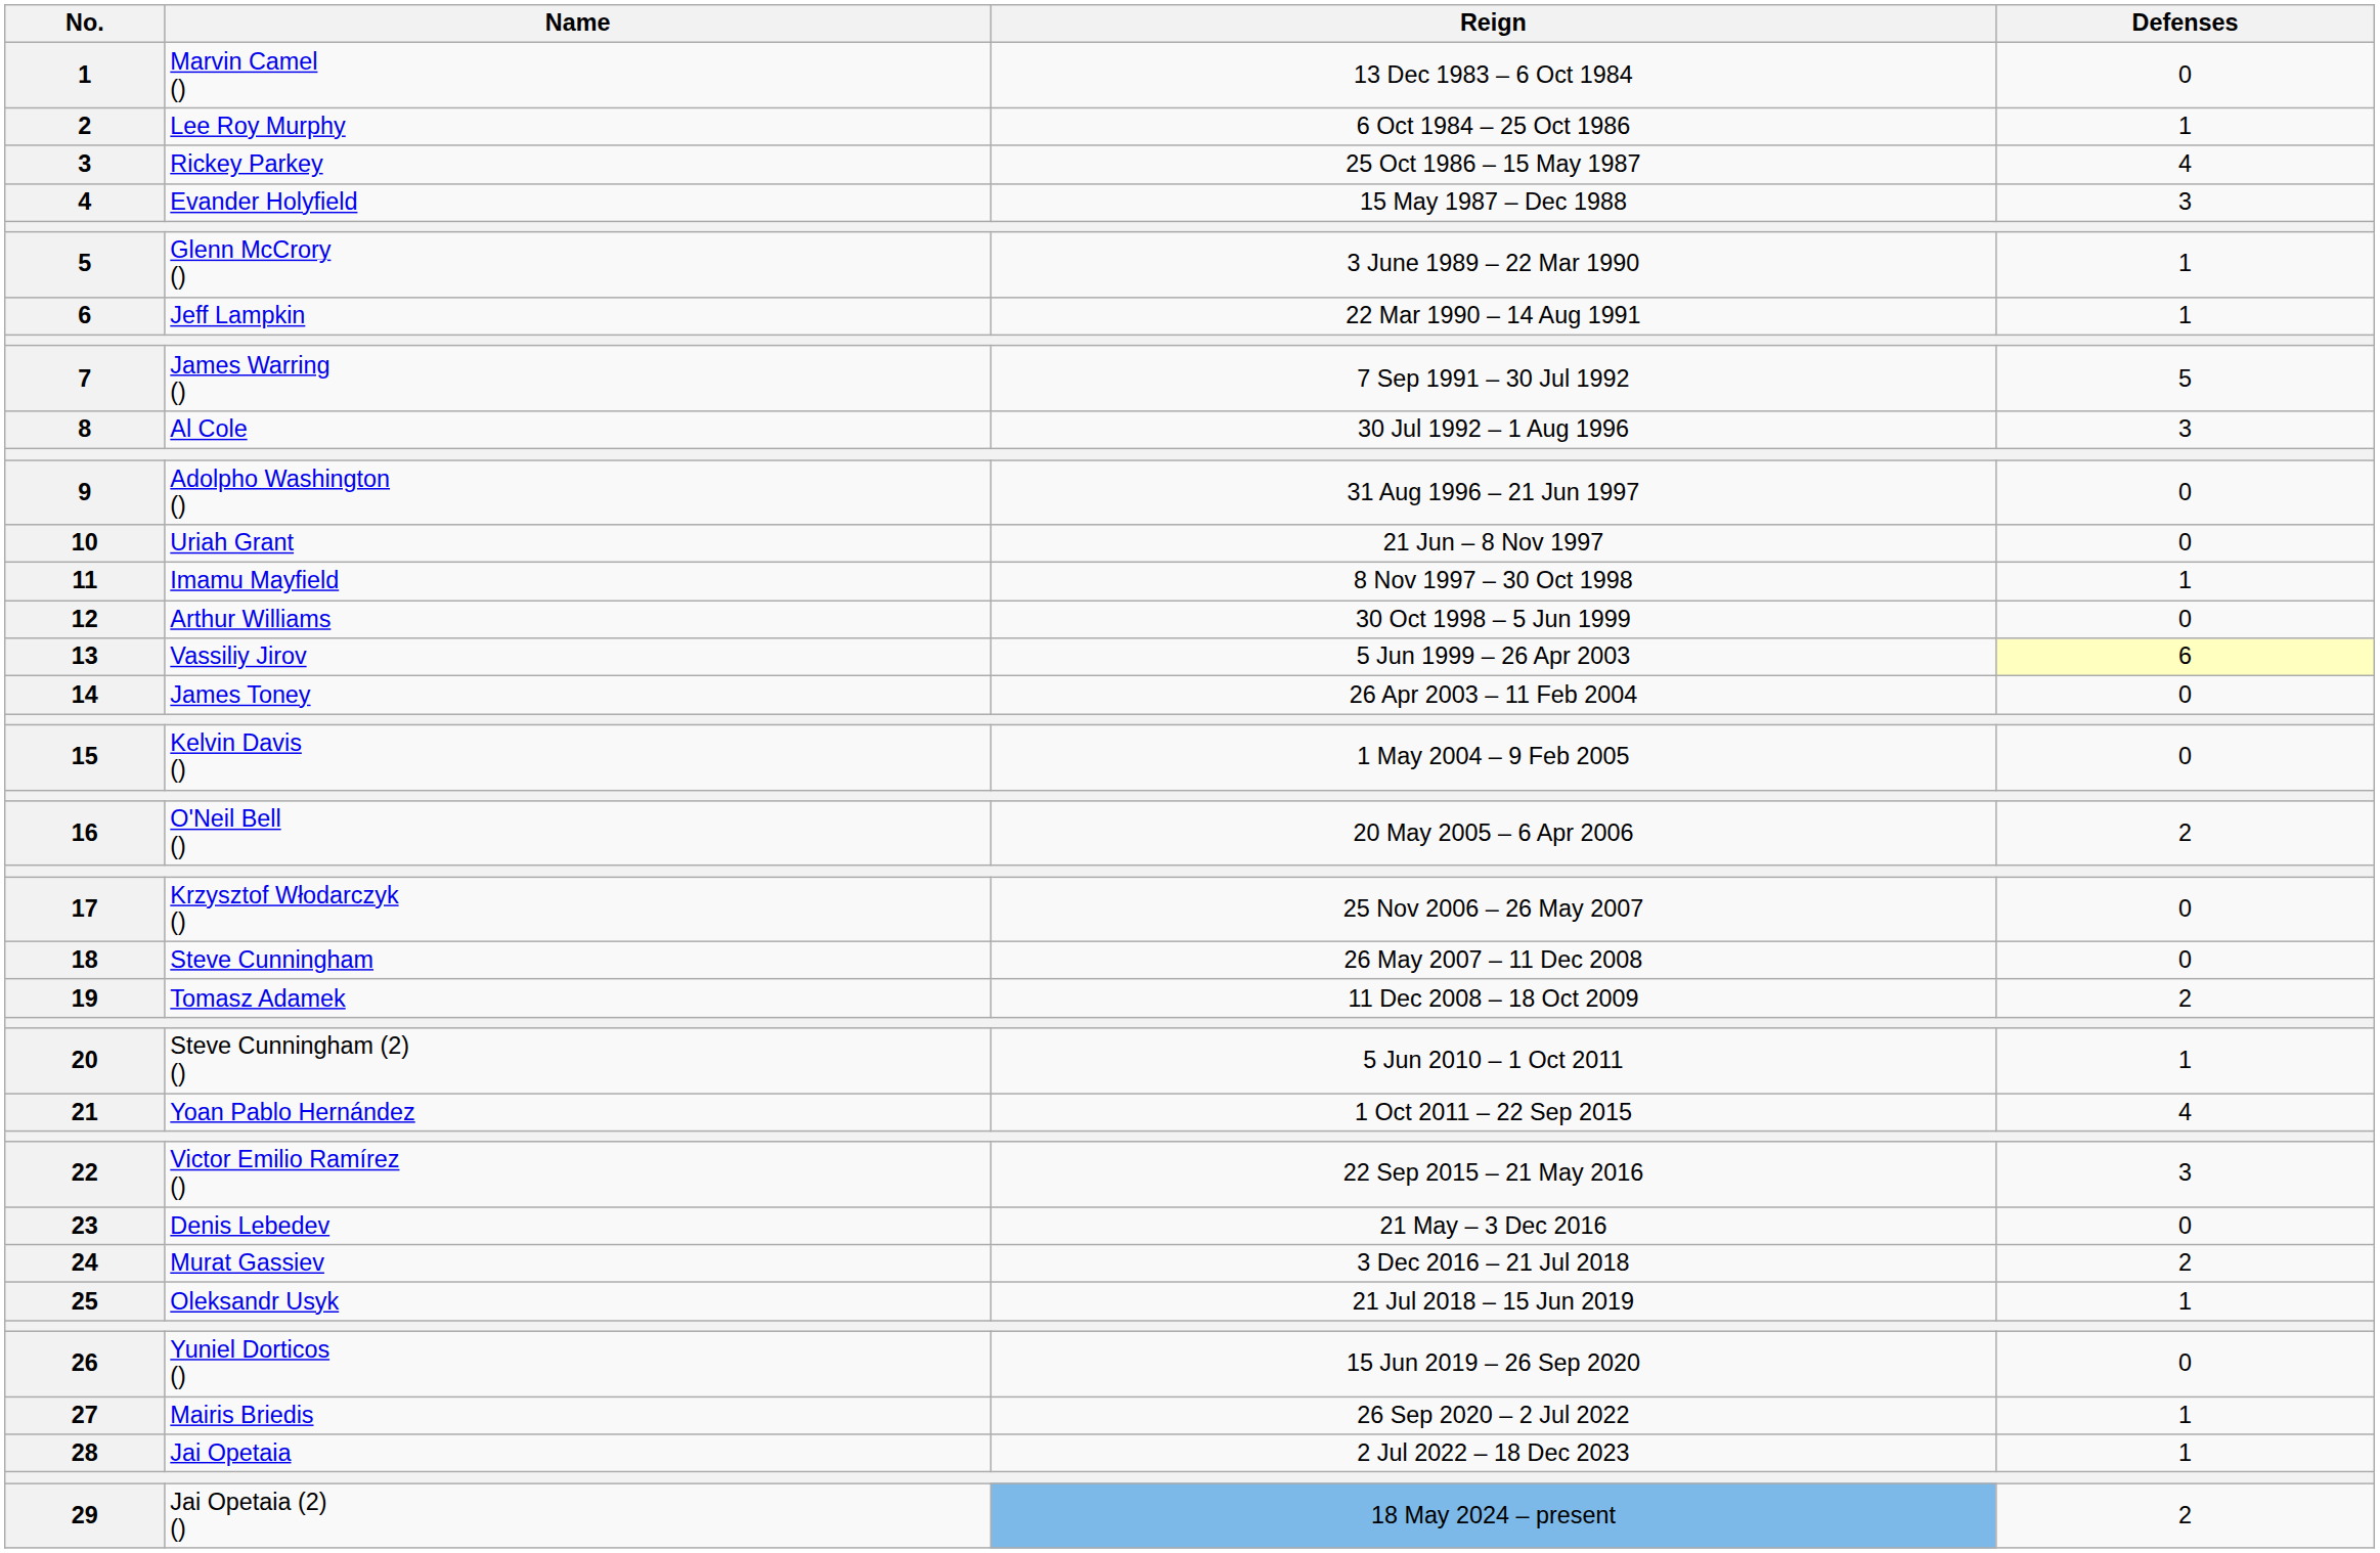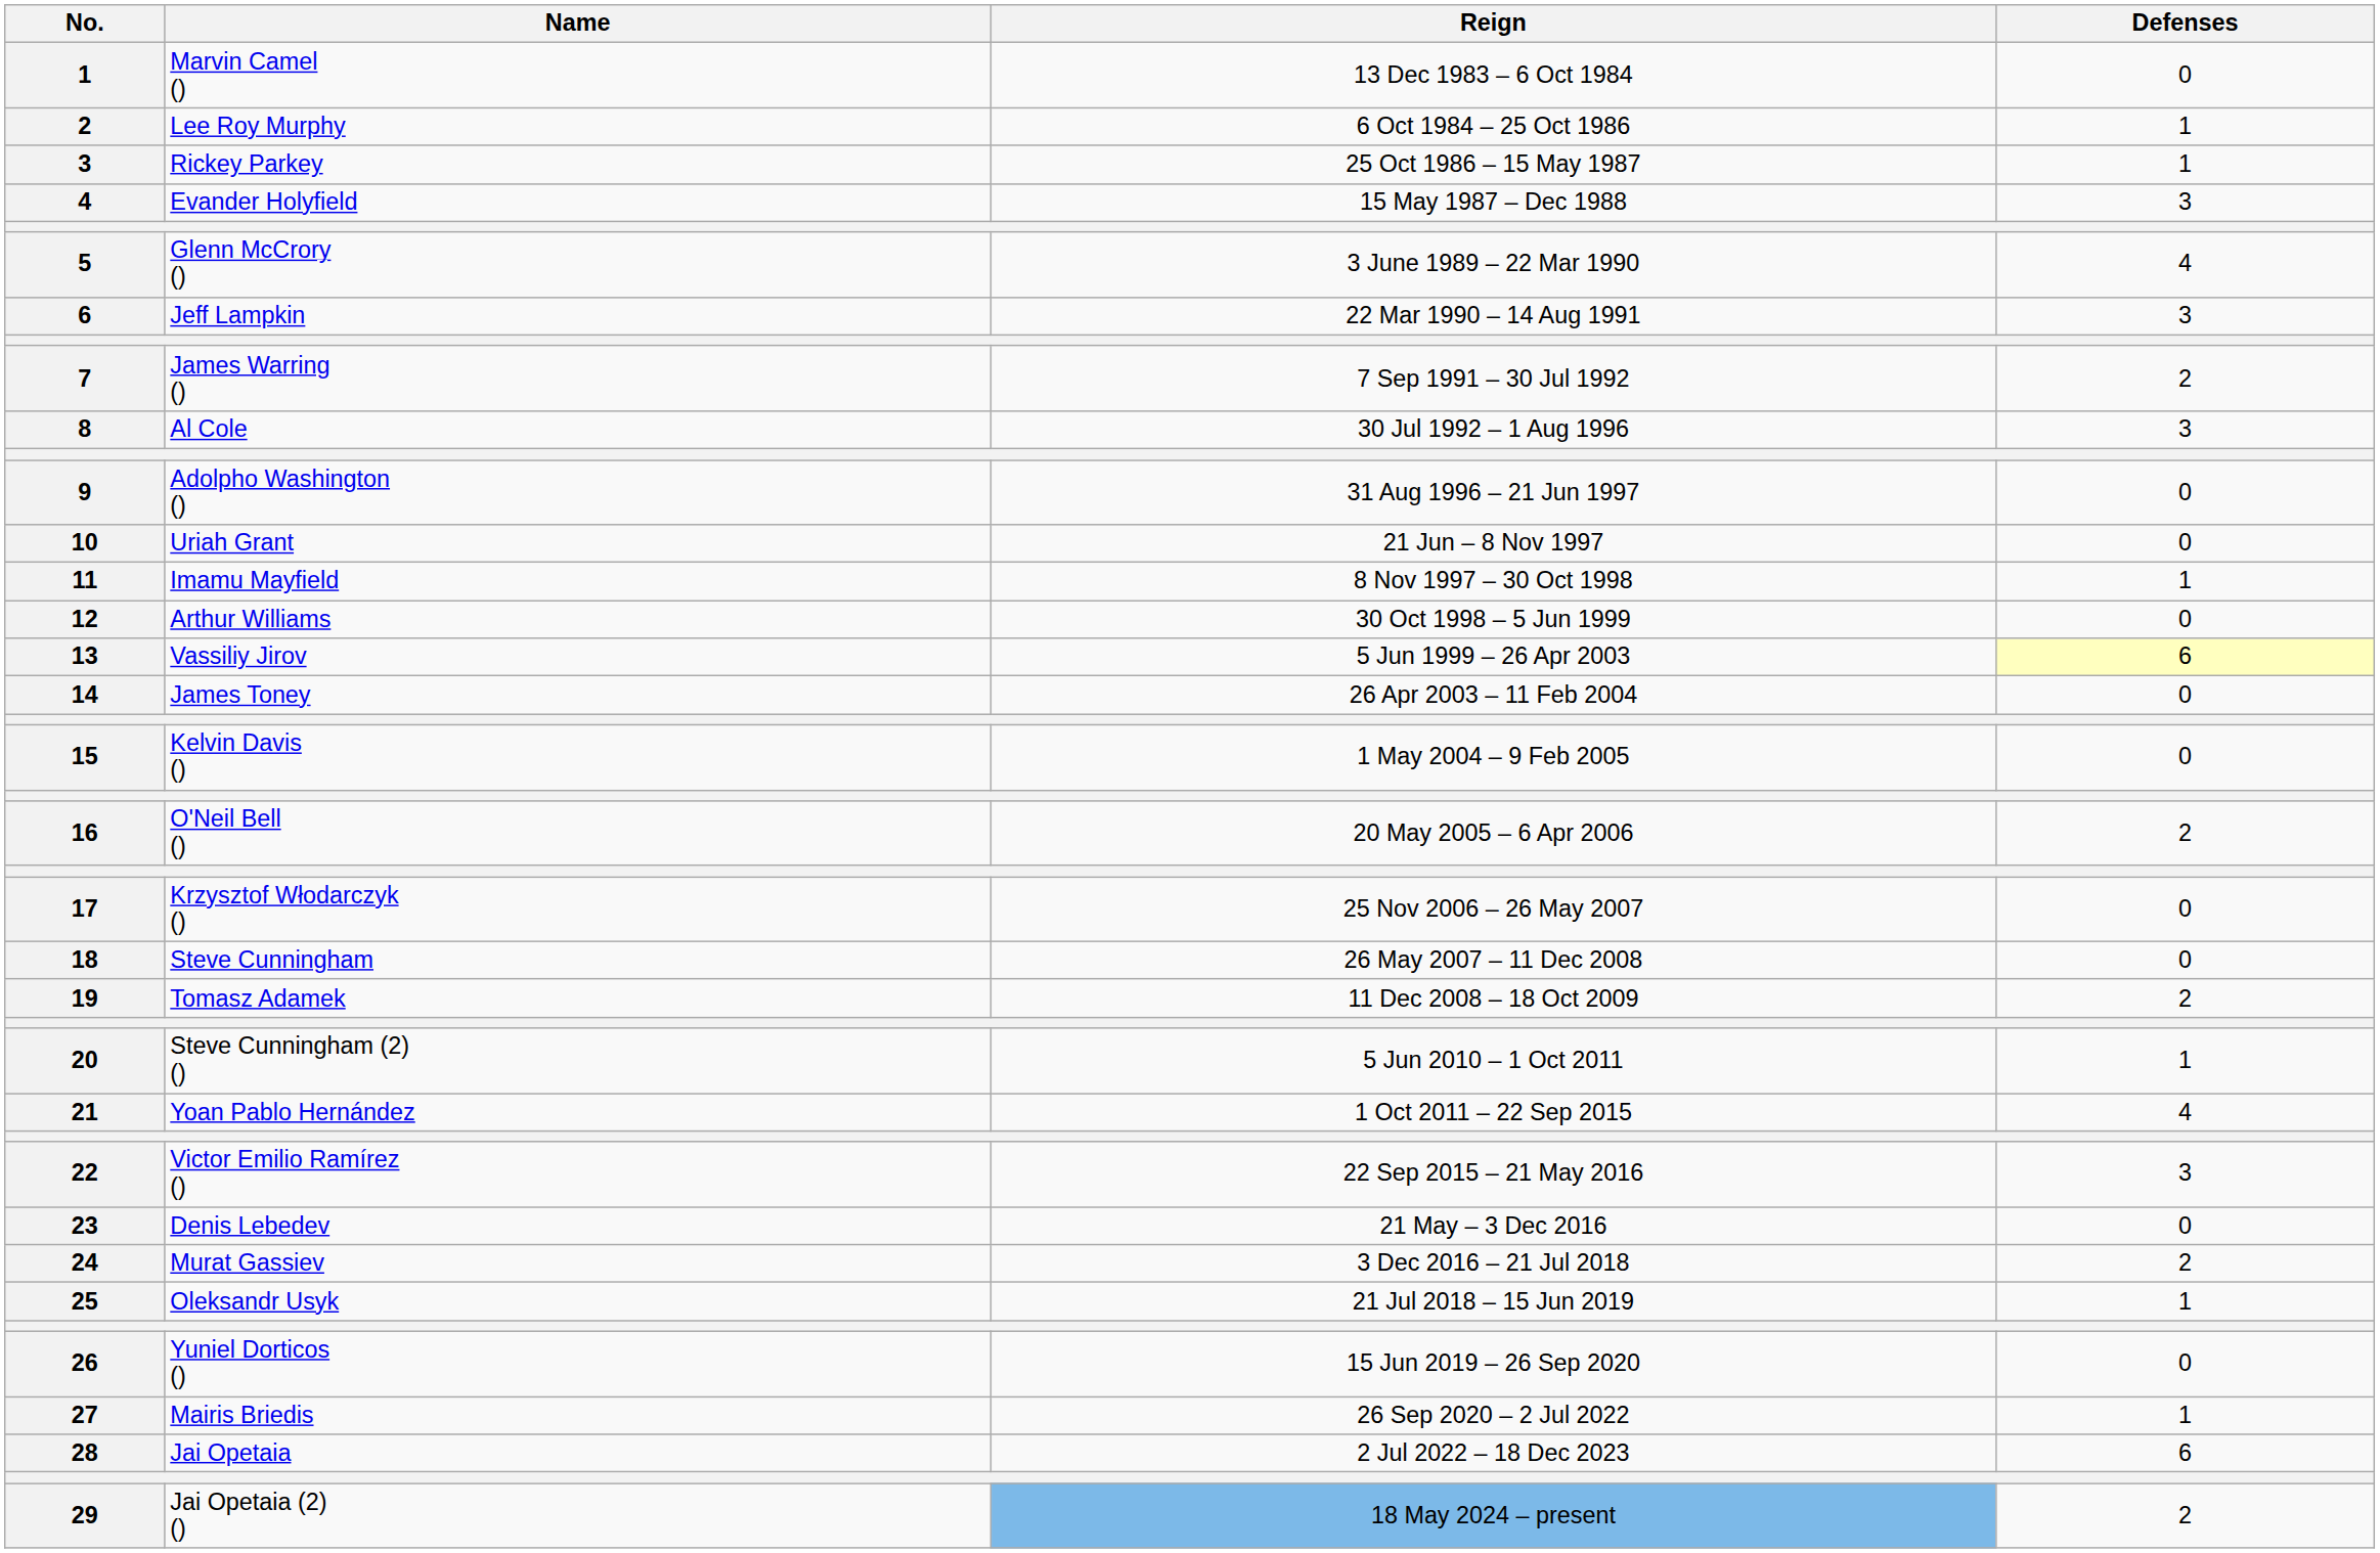 <table class="wikitable sortable" style="width:80%;">
 <tr>
 <th>No.</th>
 <th>Name</th>
 <th>Reign</th>
 <th>Defenses</th>
 </tr>
 <tr align=center>
 <th>1</th>
 <td align=left><a href='#'>Marvin Camel</a><br>()</td>
 <td>13 Dec 1983 – 6 Oct 1984</td>
 <td>0</td>
 </tr>
 <tr align=center>
 <th>2</th>
 <td align=left><a href='#'>Lee Roy Murphy</a></td>
 <td>6 Oct 1984 – 25 Oct 1986</td>
 <td>1</td>
 </tr>
 <tr align=center>
 <th>3</th>
 <td align=left><a href='#'>Rickey Parkey</a></td>
 <td>25 Oct 1986 – 15 May 1987</td>
-<td>4</td>
+<td>1</td>
 </tr>
 <tr align=center>
 <th>4</th>
 <td align=left><a href='#'>Evander Holyfield</a></td>
 <td>15 May 1987 – Dec 1988</td>
 <td>3</td>
 </tr>
 <tr align=center>
 <th colspan=4></th>
 </tr>
 <tr align=center>
 <th>5</th>
 <td align=left><a href='#'>Glenn McCrory</a><br>()</td>
 <td>3 June 1989 – 22 Mar 1990</td>
-<td>1</td>
+<td>4</td>
 </tr>
 <tr align=center>
 <th>6</th>
 <td align=left><a href='#'>Jeff Lampkin</a></td>
 <td>22 Mar 1990 – 14 Aug 1991</td>
-<td>1</td>
+<td>3</td>
 </tr>
 <tr align=center>
 <th colspan=4></th>
 </tr>
 <tr align=center>
 <th>7</th>
 <td align=left><a href='#'>James Warring</a><br>()</td>
 <td>7 Sep 1991 – 30 Jul 1992</td>
-<td>5</td>
+<td>2</td>
 </tr>
 <tr align=center>
 <th>8</th>
 <td align=left><a href='#'>Al Cole</a></td>
 <td>30 Jul 1992 – 1 Aug 1996</td>
 <td>3</td>
 </tr>
 <tr align=center>
 <th colspan=4></th>
 </tr>
 <tr align=center>
 <th>9</th>
 <td align=left><a href='#'>Adolpho Washington</a><br>()</td>
 <td>31 Aug 1996 – 21 Jun 1997</td>
 <td>0</td>
 </tr>
 <tr align=center>
 <th>10</th>
 <td align=left><a href='#'>Uriah Grant</a></td>
 <td>21 Jun – 8 Nov 1997</td>
 <td>0</td>
 </tr>
 <tr align=center>
 <th>11</th>
 <td align=left><a href='#'>Imamu Mayfield</a></td>
 <td>8 Nov 1997 – 30 Oct 1998</td>
 <td>1</td>
 </tr>
 <tr align=center>
 <th>12</th>
 <td align=left><a href='#'>Arthur Williams</a></td>
 <td>30 Oct 1998 – 5 Jun 1999</td>
 <td>0</td>
 </tr>
 <tr align=center>
 <th>13</th>
 <td align=left><a href='#'>Vassiliy Jirov</a></td>
 <td>5 Jun 1999 – 26 Apr 2003</td>
 <td style="background:#ffffbf;">6</td>
 </tr>
 <tr align=center>
 <th>14</th>
 <td align=left><a href='#'>James Toney</a></td>
 <td>26 Apr 2003 – 11 Feb 2004</td>
 <td>0</td>
 </tr>
 <tr align=center>
 <th colspan=4></th>
 </tr>
 <tr align=center>
 <th>15</th>
 <td align=left><a href='#'>Kelvin Davis</a><br>()</td>
 <td>1 May 2004 – 9 Feb 2005</td>
 <td>0</td>
 </tr>
 <tr align=center>
 <th colspan=4></th>
 </tr>
 <tr align=center>
 <th>16</th>
 <td align=left><a href='#'>O'Neil Bell</a><br>()</td>
 <td>20 May 2005 – 6 Apr 2006</td>
 <td>2</td>
 </tr>
 <tr align=center>
 <th colspan=4></th>
 </tr>
 <tr align=center>
 <th>17</th>
 <td align=left><a href='#'>Krzysztof Włodarczyk</a><br>()</td>
 <td>25 Nov 2006 – 26 May 2007</td>
 <td>0</td>
 </tr>
 <tr align=center>
 <th>18</th>
 <td align=left><a href='#'>Steve Cunningham</a></td>
 <td>26 May 2007 – 11 Dec 2008</td>
 <td>0</td>
 </tr>
 <tr align=center>
 <th>19</th>
 <td align=left><a href='#'>Tomasz Adamek</a></td>
 <td>11 Dec 2008 – 18 Oct 2009</td>
 <td>2</td>
 </tr>
 <tr align=center>
 <th colspan=4></th>
 </tr>
 <tr align=center>
 <th>20</th>
 <td align=left>Steve Cunningham (2) <br>()</td>
 <td>5 Jun 2010 – 1 Oct 2011</td>
 <td>1</td>
 </tr>
 <tr align=center>
 <th>21</th>
 <td align=left><a href='#'>Yoan Pablo Hernández</a></td>
 <td>1 Oct 2011 – 22 Sep 2015</td>
 <td>4</td>
 </tr>
 <tr align=center>
 <th colspan=4></th>
 </tr>
 <tr align=center>
 <th>22</th>
 <td align=left><a href='#'>Victor Emilio Ramírez</a><br>()</td>
 <td>22 Sep 2015 – 21 May 2016</td>
 <td>3</td>
 </tr>
 <tr align=center>
 <th>23</th>
 <td align=left><a href='#'>Denis Lebedev</a></td>
 <td>21 May – 3 Dec 2016</td>
 <td>0</td>
 </tr>
 <tr align=center>
 <th>24</th>
 <td align=left><a href='#'>Murat Gassiev</a></td>
 <td>3 Dec 2016 – 21 Jul 2018</td>
 <td>2</td>
 </tr>
 <tr align=center>
 <th>25</th>
 <td align=left><a href='#'>Oleksandr Usyk</a></td>
 <td>21 Jul 2018 – 15 Jun 2019</td>
 <td>1</td>
 </tr>
 <tr align=center>
 <th colspan=4></th>
 </tr>
 <tr align=center>
 <th>26</th>
 <td align=left><a href='#'>Yuniel Dorticos</a><br>()</td>
 <td>15 Jun 2019 – 26 Sep 2020</td>
 <td>0</td>
 </tr>
 <tr align=center>
 <th>27</th>
 <td align=left><a href='#'>Mairis Briedis</a></td>
 <td>26 Sep 2020 – 2 Jul 2022</td>
 <td>1</td>
 </tr>
 <tr align=center>
 <th>28</th>
 <td align=left><a href='#'>Jai Opetaia</a></td>
 <td>2 Jul 2022 – 18 Dec 2023</td>
-<td>1</td>
+<td>6</td>
 </tr>
 <tr align=center>
 <th colspan=4></th>
 </tr>
 <tr align=center>
 <th>29</th>
 <td align=left>Jai Opetaia (2)<br>()</td>
 <td style="background:#7CB9E8;">18 May 2024 – present</td>
 <td>2</td>
 </tr>
 </table>
